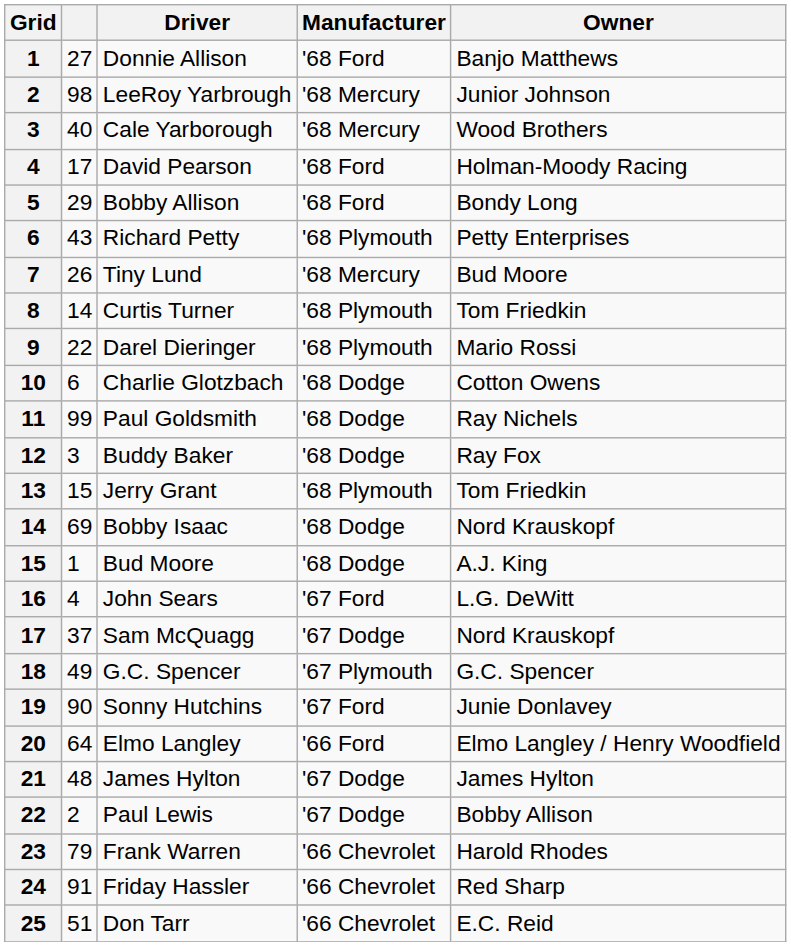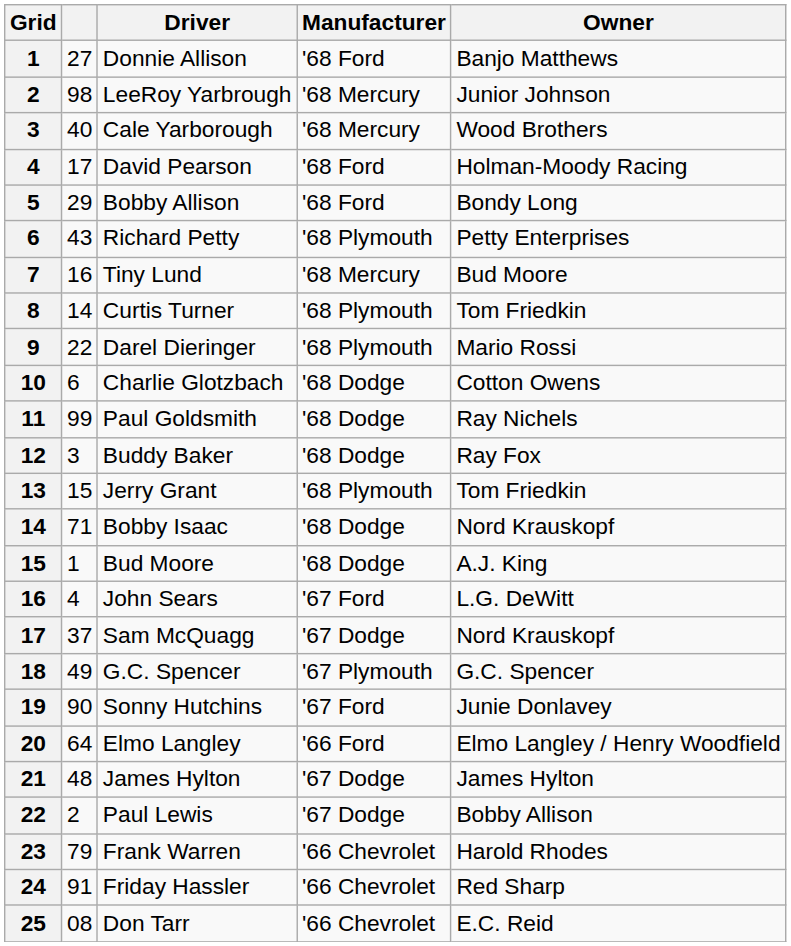 <table class="wikitable">
 <tr>
 <th>Grid</th>
 <th></th>
 <th>Driver</th>
 <th>Manufacturer</th>
 <th>Owner</th>
 </tr>
 <tr>
 <th>1</th>
 <td>27</td>
 <td>Donnie Allison</td>
 <td>'68 Ford</td>
 <td>Banjo Matthews</td>
 </tr>
 <tr>
 <th>2</th>
 <td>98</td>
 <td>LeeRoy Yarbrough</td>
 <td>'68 Mercury</td>
 <td>Junior Johnson</td>
 </tr>
 <tr>
 <th>3</th>
 <td>40</td>
 <td>Cale Yarborough</td>
 <td>'68 Mercury</td>
 <td>Wood Brothers</td>
 </tr>
 <tr>
 <th>4</th>
 <td>17</td>
 <td>David Pearson</td>
 <td>'68 Ford</td>
 <td>Holman-Moody Racing</td>
 </tr>
 <tr>
 <th>5</th>
 <td>29</td>
 <td>Bobby Allison</td>
 <td>'68 Ford</td>
 <td>Bondy Long</td>
 </tr>
 <tr>
 <th>6</th>
 <td>43</td>
 <td>Richard Petty</td>
 <td>'68 Plymouth</td>
 <td>Petty Enterprises</td>
 </tr>
 <tr>
 <th>7</th>
-<td>26</td>
+<td>16</td>
 <td>Tiny Lund</td>
 <td>'68 Mercury</td>
 <td>Bud Moore</td>
 </tr>
 <tr>
 <th>8</th>
 <td>14</td>
 <td>Curtis Turner</td>
 <td>'68 Plymouth</td>
 <td>Tom Friedkin</td>
 </tr>
 <tr>
 <th>9</th>
 <td>22</td>
 <td>Darel Dieringer</td>
 <td>'68 Plymouth</td>
 <td>Mario Rossi</td>
 </tr>
 <tr>
 <th>10</th>
 <td>6</td>
 <td>Charlie Glotzbach</td>
 <td>'68 Dodge</td>
 <td>Cotton Owens</td>
 </tr>
 <tr>
 <th>11</th>
 <td>99</td>
 <td>Paul Goldsmith</td>
 <td>'68 Dodge</td>
 <td>Ray Nichels</td>
 </tr>
 <tr>
 <th>12</th>
 <td>3</td>
 <td>Buddy Baker</td>
 <td>'68 Dodge</td>
 <td>Ray Fox</td>
 </tr>
 <tr>
 <th>13</th>
 <td>15</td>
 <td>Jerry Grant</td>
 <td>'68 Plymouth</td>
 <td>Tom Friedkin</td>
 </tr>
 <tr>
 <th>14</th>
-<td>69</td>
+<td>71</td>
 <td>Bobby Isaac</td>
 <td>'68 Dodge</td>
 <td>Nord Krauskopf</td>
 </tr>
 <tr>
 <th>15</th>
 <td>1</td>
 <td>Bud Moore</td>
 <td>'68 Dodge</td>
 <td>A.J. King</td>
 </tr>
 <tr>
 <th>16</th>
 <td>4</td>
 <td>John Sears</td>
 <td>'67 Ford</td>
 <td>L.G. DeWitt</td>
 </tr>
 <tr>
 <th>17</th>
 <td>37</td>
 <td>Sam McQuagg</td>
 <td>'67 Dodge</td>
 <td>Nord Krauskopf</td>
 </tr>
 <tr>
 <th>18</th>
 <td>49</td>
 <td>G.C. Spencer</td>
 <td>'67 Plymouth</td>
 <td>G.C. Spencer</td>
 </tr>
 <tr>
 <th>19</th>
 <td>90</td>
 <td>Sonny Hutchins</td>
 <td>'67 Ford</td>
 <td>Junie Donlavey</td>
 </tr>
 <tr>
 <th>20</th>
 <td>64</td>
 <td>Elmo Langley</td>
 <td>'66 Ford</td>
 <td>Elmo Langley / Henry Woodfield</td>
 </tr>
 <tr>
 <th>21</th>
 <td>48</td>
 <td>James Hylton</td>
 <td>'67 Dodge</td>
 <td>James Hylton</td>
 </tr>
 <tr>
 <th>22</th>
 <td>2</td>
 <td>Paul Lewis</td>
 <td>'67 Dodge</td>
 <td>Bobby Allison</td>
 </tr>
 <tr>
 <th>23</th>
 <td>79</td>
 <td>Frank Warren</td>
 <td>'66 Chevrolet</td>
 <td>Harold Rhodes</td>
 </tr>
 <tr>
 <th>24</th>
 <td>91</td>
 <td>Friday Hassler</td>
 <td>'66 Chevrolet</td>
 <td>Red Sharp</td>
 </tr>
 <tr>
 <th>25</th>
-<td>51</td>
+<td>08</td>
 <td>Don Tarr</td>
 <td>'66 Chevrolet</td>
 <td>E.C. Reid</td>
 </tr>
 </table>
